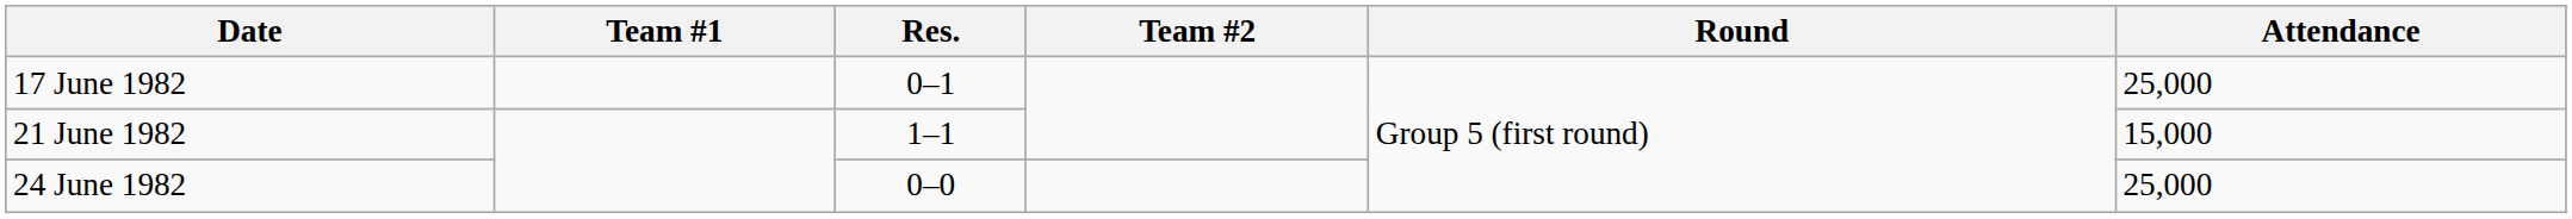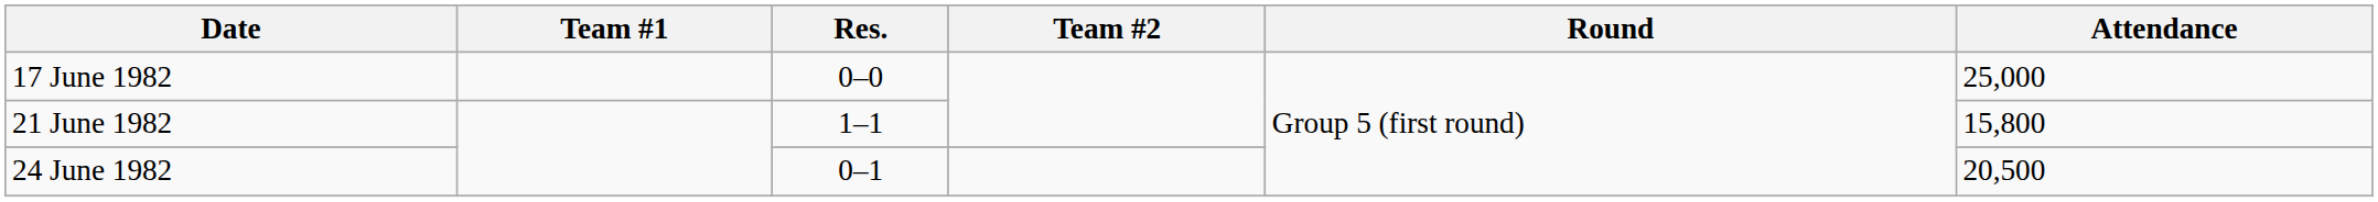 <table class="wikitable" style="text-align: left;" width="100%">
 <tr>
 <th>Date</th>
 <th>Team #1</th>
 <th>Res.</th>
 <th>Team #2</th>
 <th>Round</th>
 <th>Attendance</th>
 </tr>
 <tr>
 <td>17 June 1982</td>
 <td></td>
-<td style="text-align:center;">0–1</td>
+<td style="text-align:center;">0–0</td>
 <td rowspan="2"></td>
 <td rowspan="3">Group 5 (first round)</td>
 <td>25,000</td>
 </tr>
 <tr>
 <td>21 June 1982</td>
 <td rowspan="2"></td>
 <td style="text-align:center;">1–1</td>
-<td>15,000</td>
+<td>15,800</td>
 </tr>
 <tr>
 <td>24 June 1982</td>
-<td style="text-align:center;">0–0</td>
+<td style="text-align:center;">0–1</td>
 <td></td>
-<td>25,000</td>
+<td>20,500</td>
 </tr>
 </table>
